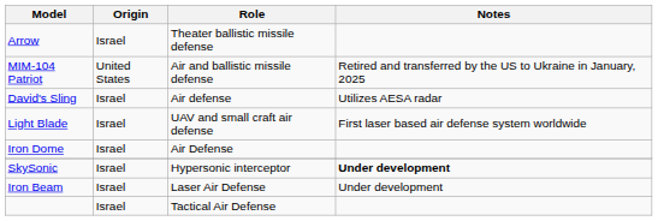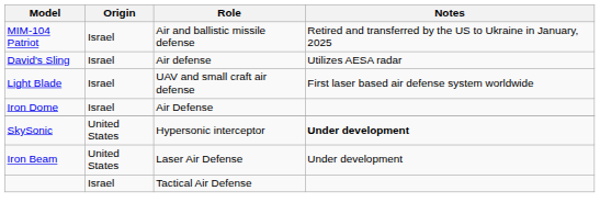 <table class="wikitable">
 <tr>
 <th>Model</th>
 <th>Origin</th>
 <th>Role</th>
 <th>Notes</th>
 </tr>
 <tr>
-<td><a href='#'>Arrow</a></td>
+<td><a href='#'>MIM-104 Patriot</a></td>
 <td>Israel</td>
-<td>Theater ballistic missile defense</td>
-<td></td>
-</tr>
-<tr>
-<td><a href='#'>MIM-104 Patriot</a></td>
-<td>United States</td>
 <td>Air and ballistic missile defense</td>
 <td>Retired and transferred by the US to Ukraine in January, 2025</td>
 </tr>
 <tr>
 <td><a href='#'>David's Sling</a></td>
 <td>Israel</td>
 <td>Air defense</td>
 <td>Utilizes AESA radar</td>
 </tr>
 <tr>
 <td><a href='#'>Light Blade</a></td>
 <td>Israel</td>
 <td>UAV and small craft air defense</td>
 <td>First laser based air defense system worldwide</td>
 </tr>
 <tr>
 <td><a href='#'>Iron Dome</a></td>
 <td>Israel</td>
 <td>Air Defense</td>
 <td></td>
 </tr>
 <tr>
 </tr>
 <tr>
 <td><a href='#'>SkySonic</a></td>
-<td>Israel</td>
+<td>United States</td>
 <td>Hypersonic interceptor</td>
 <td><strong>Under development</strong></td>
 </tr>
 <tr>
 <td><a href='#'>Iron Beam</a></td>
-<td>Israel</td>
+<td>United States</td>
 <td>Laser Air Defense</td>
 <td>Under development</td>
 </tr>
 <tr>
 <td></td>
 <td>Israel</td>
 <td>Tactical Air Defense</td>
 <td></td>
 </tr>
 </table>
